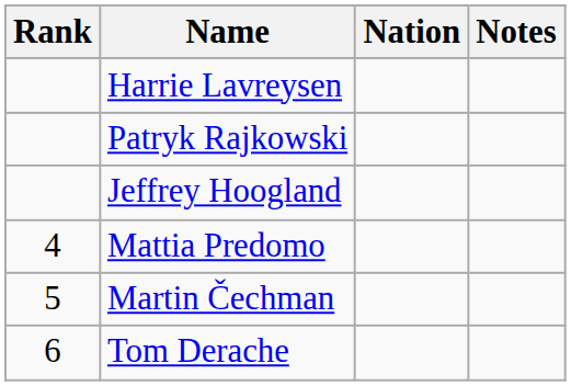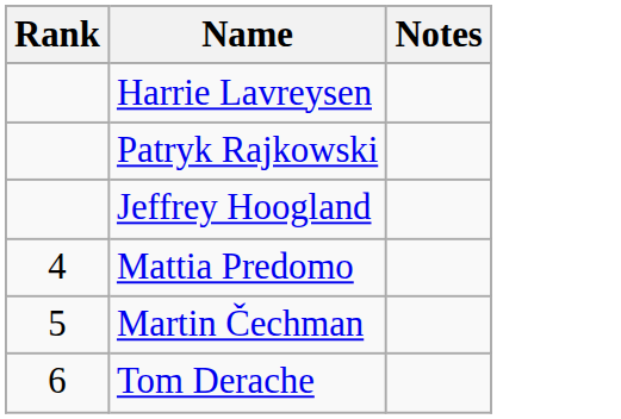 <table class="wikitable sortable" style="text-align:center">
 <tr>
 <th>Rank</th>
 <th>Name</th>
-<th>Nation</th>
 <th>Notes</th>
 </tr>
 <tr>
 <td></td>
 <td align=left><a href='#'>Harrie Lavreysen</a></td>
-<td align=left></td>
 <td></td>
 </tr>
 <tr>
 <td></td>
 <td align=left><a href='#'>Patryk Rajkowski</a></td>
-<td align=left></td>
 <td></td>
 </tr>
 <tr>
 <td></td>
 <td align=left><a href='#'>Jeffrey Hoogland</a></td>
-<td align=left></td>
 <td></td>
 </tr>
 <tr>
 <td>4</td>
 <td align=left><a href='#'>Mattia Predomo</a></td>
-<td align=left></td>
 <td></td>
 </tr>
 <tr>
 <td>5</td>
 <td align=left><a href='#'>Martin Čechman</a></td>
-<td align=left></td>
 <td></td>
 </tr>
 <tr>
 <td>6</td>
 <td align=left><a href='#'>Tom Derache</a></td>
-<td align=left></td>
 <td></td>
 </tr>
 </table>
